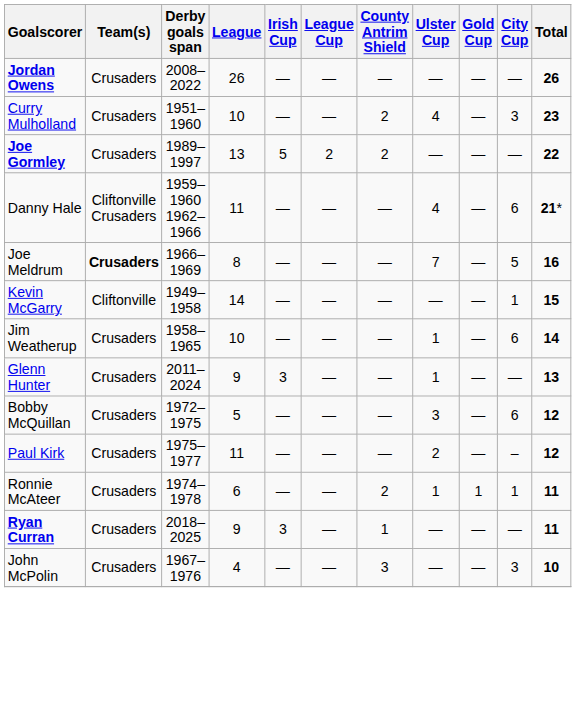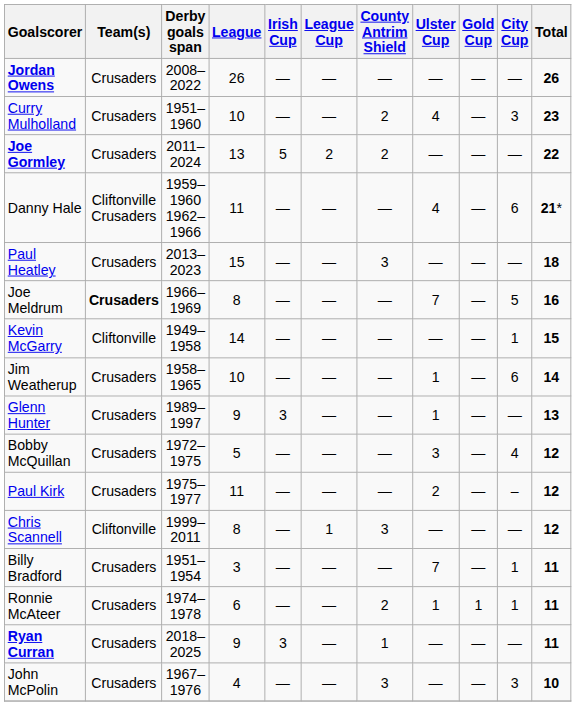 <table class="wikitable sortable" style="font-size:95%; text-align:center">
 <tr>
 <th style="width:90px;">Goalscorer</th>
 <th style="width:90px;">Team(s)</th>
 <th style="width:90px;">Derby goals span</th>
 <th style="width:80px;"><a href='#'>League</a></th>
 <th style="width:80px;"><a href='#'>Irish Cup</a></th>
 <th style="width:80px;"><a href='#'>League Cup</a></th>
 <th style="width:80px;"><a href='#'>County Antrim Shield</a></th>
 <th style="width:80px;"><a href='#'>Ulster Cup</a></th>
 <th style="width:80px;"><a href='#'>Gold Cup</a></th>
 <th style="width:80px;"><a href='#'>City Cup</a></th>
 <th style="width:40px;">Total</th>
 </tr>
 <tr>
 <td style="text-align:left;"><strong><a href='#'>Jordan Owens</a></strong></td>
 <td>Crusaders</td>
 <td>2008–2022</td>
 <td>26</td>
 <td>—</td>
 <td>—</td>
 <td>—</td>
 <td>—</td>
 <td>—</td>
 <td>—</td>
 <td><strong>26</strong></td>
 </tr>
 <tr>
 <td style="text-align:left;"><a href='#'>Curry Mulholland</a></td>
 <td>Crusaders</td>
 <td>1951–1960</td>
 <td>10</td>
 <td>—</td>
 <td>—</td>
 <td>2</td>
 <td>4</td>
 <td>—</td>
 <td>3</td>
 <td><strong>23</strong></td>
 </tr>
 <tr>
 <td style="text-align:left;"><a href='#'><strong>Joe Gormley</strong></a></td>
 <td>Crusaders</td>
-<td>1989–1997</td>
+<td>2011–2024</td>
 <td>13</td>
 <td>5</td>
 <td>2</td>
 <td>2</td>
 <td>—</td>
 <td>—</td>
 <td>—</td>
 <td><strong>22</strong></td>
 </tr>
 <tr>
 <td style="text-align:left;">Danny Hale</td>
 <td>Cliftonville<br>Crusaders</td>
 <td>1959–1960<br>1962–1966</td>
 <td>11</td>
 <td>—</td>
 <td>—</td>
 <td>—</td>
 <td>4</td>
 <td>—</td>
 <td>6</td>
 <td><strong>21</strong>*</td>
+</tr>
+<tr>
+<td style="text-align:left;"><a href='#'>Paul Heatley</a></td>
+<td>Crusaders</td>
+<td>2013–2023</td>
+<td>15</td>
+<td>—</td>
+<td>—</td>
+<td>3</td>
+<td>—</td>
+<td>—</td>
+<td>—</td>
+<td><strong>18</strong></td>
 </tr>
 <tr>
 <td style="text-align:left;">Joe Meldrum</td>
 <td><strong>Crusaders</strong></td>
 <td>1966–1969</td>
 <td>8</td>
 <td>—</td>
 <td>—</td>
 <td>—</td>
 <td>7</td>
 <td>—</td>
 <td>5</td>
 <td><strong>16</strong></td>
 </tr>
 <tr>
 <td style="text-align:left;"><a href='#'>Kevin McGarry</a></td>
 <td>Cliftonville</td>
 <td>1949–1958</td>
 <td>14</td>
 <td>—</td>
 <td>—</td>
 <td>—</td>
 <td>—</td>
 <td>—</td>
 <td>1</td>
 <td><strong>15</strong></td>
 </tr>
 <tr>
 <td style="text-align:left;">Jim Weatherup</td>
 <td>Crusaders</td>
 <td>1958–1965</td>
 <td>10</td>
 <td>—</td>
 <td>—</td>
 <td>—</td>
 <td>1</td>
 <td>—</td>
 <td>6</td>
 <td><strong>14</strong></td>
 </tr>
 <tr>
 <td style="text-align:left;"><a href='#'>Glenn Hunter</a></td>
 <td>Crusaders</td>
-<td>2011–2024</td>
+<td>1989–1997</td>
 <td>9</td>
 <td>3</td>
 <td>—</td>
 <td>—</td>
 <td>1</td>
 <td>—</td>
 <td>—</td>
 <td><strong>13</strong></td>
 </tr>
 <tr>
 <td style="text-align:left;">Bobby McQuillan</td>
 <td>Crusaders</td>
 <td>1972–1975</td>
 <td>5</td>
 <td>—</td>
 <td>—</td>
 <td>—</td>
 <td>3</td>
 <td>—</td>
-<td>6</td>
+<td>4</td>
 <td><strong>12</strong></td>
 </tr>
 <tr>
 <td style="text-align:left;"><a href='#'>Paul Kirk</a></td>
 <td>Crusaders</td>
 <td>1975–1977</td>
 <td>11</td>
 <td>—</td>
 <td>—</td>
 <td>—</td>
 <td>2</td>
 <td>—</td>
 <td>–</td>
 <td><strong>12</strong></td>
+</tr>
+<tr>
+<td style="text-align:left;"><a href='#'>Chris Scannell</a></td>
+<td>Cliftonville</td>
+<td>1999–2011</td>
+<td>8</td>
+<td>—</td>
+<td>1</td>
+<td>3</td>
+<td>—</td>
+<td>—</td>
+<td>—</td>
+<td><strong>12</strong></td>
+</tr>
+<tr>
+<td style="text-align:left;">Billy Bradford</td>
+<td>Crusaders</td>
+<td>1951–1954</td>
+<td>3</td>
+<td>—</td>
+<td>—</td>
+<td>—</td>
+<td>7</td>
+<td>—</td>
+<td>1</td>
+<td><strong>11</strong></td>
 </tr>
 <tr>
 <td style="text-align:left;">Ronnie McAteer</td>
 <td>Crusaders</td>
 <td>1974–1978</td>
 <td>6</td>
 <td>—</td>
 <td>—</td>
 <td>2</td>
 <td>1</td>
 <td>1</td>
 <td>1</td>
 <td><strong>11</strong></td>
 </tr>
 <tr>
 <td style="text-align:left;"><strong><a href='#'>Ryan Curran</a></strong></td>
 <td>Crusaders</td>
 <td>2018–2025</td>
 <td>9</td>
 <td>3</td>
 <td>—</td>
 <td>1</td>
 <td>—</td>
 <td>—</td>
 <td>—</td>
 <td><strong>11</strong></td>
 </tr>
 <tr>
 <td style="text-align:left;">John McPolin</td>
 <td>Crusaders</td>
 <td>1967–1976</td>
 <td>4</td>
 <td>—</td>
 <td>—</td>
 <td>3</td>
 <td>—</td>
 <td>—</td>
 <td>3</td>
 <td><strong>10</strong></td>
 </tr>
 <tr>
 </tr>
 </table>
